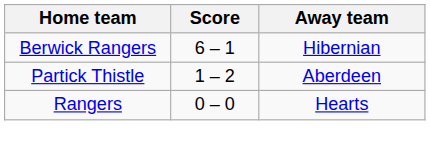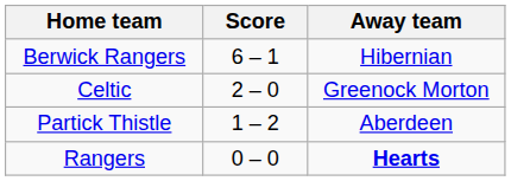 <table class="wikitable" style="text-align: center">
 <tr>
 <th width=140>Home team</th>
 <th width=70>Score</th>
 <th width=140>Away team</th>
 </tr>
 <tr>
 <td><a href='#'>Berwick Rangers</a></td>
 <td>6 – 1</td>
 <td><a href='#'>Hibernian</a></td>
 </tr>
 <tr>
+<td><a href='#'>Celtic</a></td>
+<td>2 – 0</td>
+<td><a href='#'>Greenock Morton</a></td>
+</tr>
+<tr>
 <td><a href='#'>Partick Thistle</a></td>
 <td>1 – 2</td>
 <td><a href='#'>Aberdeen</a></td>
 </tr>
 <tr>
 <td><a href='#'>Rangers</a></td>
 <td>0 – 0</td>
-<td><a href='#'>Hearts</a></td>
+<td><strong><a href='#'>Hearts</a></strong></td>
 </tr>
 </table>
